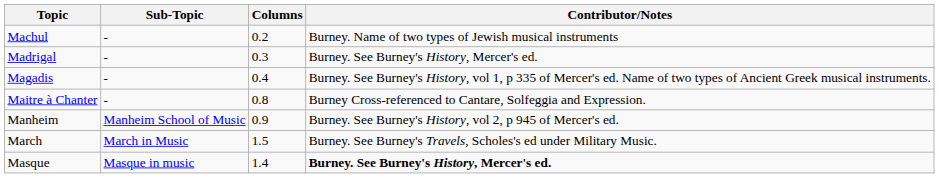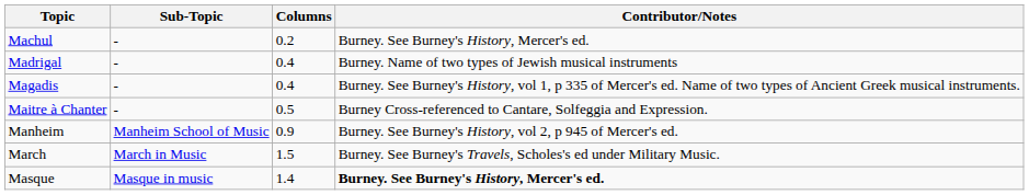 <table class="wikitable">
 <tr>
 <th>Topic</th>
 <th>Sub-Topic</th>
 <th>Columns</th>
 <th>Contributor/Notes</th>
 </tr>
 <tr>
 <td><a href='#'>Machul</a></td>
 <td>-</td>
 <td>0.2</td>
-<td>Burney. Name of two types of Jewish musical instruments</td>
+<td>Burney. See Burney's <em>History</em>, Mercer's ed.</td>
 </tr>
 <tr>
 <td><a href='#'>Madrigal</a></td>
 <td>-</td>
-<td>0.3</td>
-<td>Burney. See Burney's <em>History</em>, Mercer's ed.</td>
+<td>0.4</td>
+<td>Burney. Name of two types of Jewish musical instruments</td>
 </tr>
 <tr>
 <td><a href='#'>Magadis</a></td>
 <td>-</td>
 <td>0.4</td>
 <td>Burney. See Burney's <em>History</em>, vol 1, p 335 of Mercer's ed. Name of two types of Ancient Greek musical instruments.</td>
 </tr>
 <tr>
 <td><a href='#'>Maitre à Chanter</a></td>
 <td>-</td>
-<td>0.8</td>
+<td>0.5</td>
 <td>Burney Cross-referenced to Cantare, Solfeggia and Expression.</td>
 </tr>
 <tr>
 <td>Manheim</td>
 <td><a href='#'>Manheim School of Music</a></td>
 <td>0.9</td>
 <td>Burney. See Burney's <em>History</em>, vol 2, p 945 of Mercer's ed.</td>
 </tr>
 <tr>
 <td>March</td>
 <td><a href='#'>March in Music</a></td>
 <td>1.5</td>
 <td>Burney. See Burney's <em>Travels</em>, Scholes's ed under Military Music.</td>
 </tr>
 <tr>
 <td>Masque</td>
 <td><a href='#'>Masque in music</a></td>
 <td>1.4</td>
 <td><strong>Burney. See Burney's <em>History</em>, Mercer's ed.</strong></td>
 </tr>
 </table>
